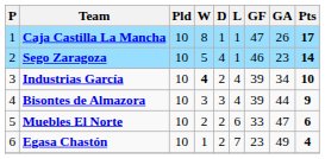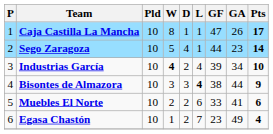 <table class="wikitable sortable" style="text-align: center;">
 <tr>
 <th align="center">P</th>
 <th align="center">Team</th>
 <th align="center">Pld</th>
 <th align="center">W</th>
 <th align="center">D</th>
 <th align="center">L</th>
 <th align="center">GF</th>
 <th align="center">GA</th>
 <th align="center">Pts</th>
 </tr>
 <tr ! style="background:#97DEFF;">
 <td>1</td>
 <td align="left"><strong><a href='#'>Caja Castilla La Mancha</a></strong></td>
 <td>10</td>
 <td>8</td>
 <td>1</td>
 <td>1</td>
 <td>47</td>
 <td>26</td>
 <td><strong>17</strong></td>
 </tr>
 <tr ! style="background:#97DEFF;">
 <td>2</td>
 <td align="left"><strong><a href='#'>Sego Zaragoza</a></strong></td>
 <td>10</td>
 <td>5</td>
 <td>4</td>
 <td>1</td>
-<td>46</td>
+<td>44</td>
 <td>23</td>
 <td><strong>14</strong></td>
 </tr>
 <tr>
 <td>3</td>
 <td align="left"><strong><a href='#'>Industrias García</a></strong></td>
 <td>10</td>
 <td><strong>4</strong></td>
 <td>2</td>
 <td>4</td>
 <td>39</td>
 <td>34</td>
 <td><strong>10</strong></td>
 </tr>
 <tr>
 <td>4</td>
 <td align="left"><strong><a href='#'>Bisontes de Almazora</a></strong></td>
 <td>10</td>
 <td>3</td>
 <td>3</td>
-<td>4</td>
-<td>39</td>
+<td><strong>4</strong></td>
+<td>38</td>
 <td>44</td>
 <td><strong>9</strong></td>
 </tr>
 <tr>
 <td>5</td>
 <td align="left"><strong><a href='#'>Muebles El Norte</a></strong></td>
 <td>10</td>
 <td>2</td>
 <td>2</td>
 <td>6</td>
 <td>33</td>
-<td>47</td>
+<td>41</td>
 <td><strong>6</strong></td>
 </tr>
 <tr>
 <td>6</td>
 <td align="left"><strong><a href='#'>Egasa Chastón</a></strong></td>
 <td>10</td>
 <td>1</td>
 <td>2</td>
 <td>7</td>
 <td>23</td>
 <td>49</td>
 <td><strong>4</strong></td>
 </tr>
 <tr>
 </tr>
 </table>
